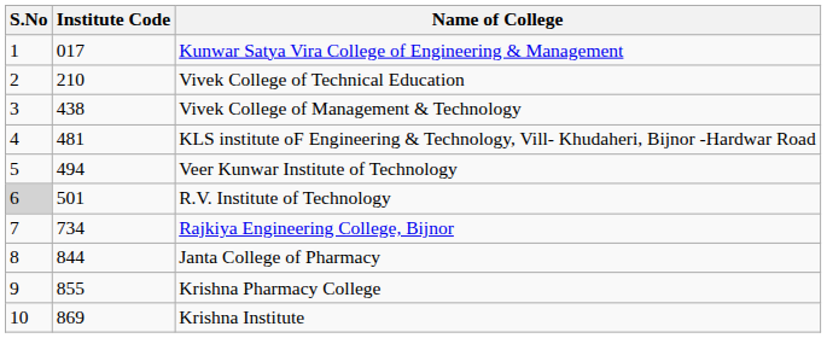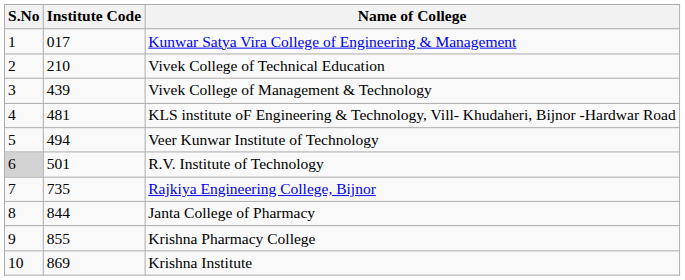 <table class="wikitable sortable">
 <tr>
 <th>S.No</th>
 <th>Institute Code</th>
 <th>Name of College</th>
 </tr>
 <tr>
 <td>1</td>
 <td>017</td>
 <td><a href='#'>Kunwar Satya Vira College of Engineering & Management</a></td>
 </tr>
 <tr>
 <td>2</td>
 <td>210</td>
 <td>Vivek College of Technical Education</td>
 </tr>
 <tr>
 <td>3</td>
-<td>438</td>
+<td>439</td>
 <td>Vivek College of Management & Technology</td>
 </tr>
 <tr>
 <td>4</td>
 <td>481</td>
 <td>KLS institute oF Engineering & Technology, Vill- Khudaheri, Bijnor -Hardwar Road</td>
 </tr>
 <tr>
 <td>5</td>
 <td>494</td>
 <td>Veer Kunwar Institute of Technology</td>
 </tr>
 <tr>
 <td style="background: lightgrey;">6</td>
 <td>501</td>
 <td>R.V. Institute of Technology</td>
 </tr>
 <tr>
 <td>7</td>
-<td>734</td>
+<td>735</td>
 <td><a href='#'>Rajkiya Engineering College, Bijnor</a></td>
 </tr>
 <tr>
 <td>8</td>
 <td>844</td>
 <td>Janta College of Pharmacy</td>
 </tr>
 <tr>
 <td>9</td>
 <td>855</td>
 <td>Krishna Pharmacy College</td>
 </tr>
 <tr>
 <td>10</td>
 <td>869</td>
 <td>Krishna Institute</td>
 </tr>
 </table>
